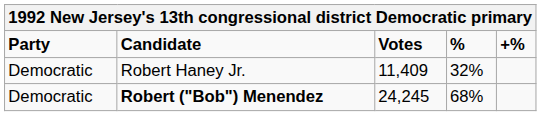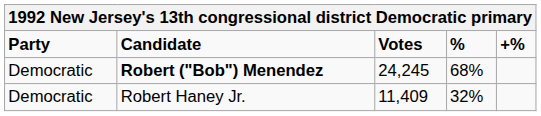 <table class="wikitable">
 <tr>
 <th colspan="5">1992 New Jersey's 13th congressional district Democratic primary</th>
 </tr>
 <tr>
 <td><strong>Party</strong></td>
 <td><strong>Candidate</strong></td>
 <td><strong>Votes</strong></td>
 <td><strong>%</strong></td>
 <td><strong>+%</strong></td>
 </tr>
 <tr>
 <td>Democratic</td>
+<td><strong>Robert ("Bob") Menendez</strong></td>
+<td>24,245</td>
+<td>68%</td>
+<td></td>
+</tr>
+<tr>
+<td>Democratic</td>
 <td>Robert Haney Jr.</td>
 <td>11,409</td>
 <td>32%</td>
 <td></td>
 </tr>
-<tr>
-<td>Democratic</td>
-<td><strong>Robert ("Bob") Menendez</strong></td>
-<td>24,245</td>
-<td>68%</td>
-<td></td>
-</tr>
 </table>
